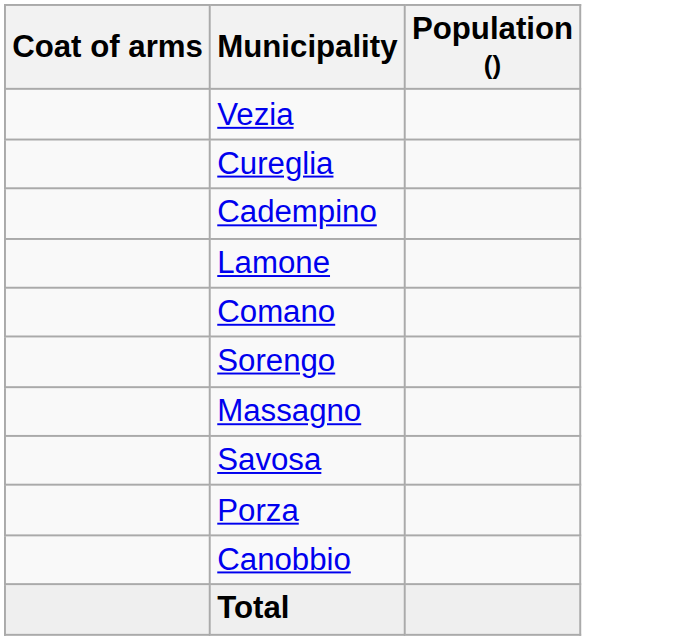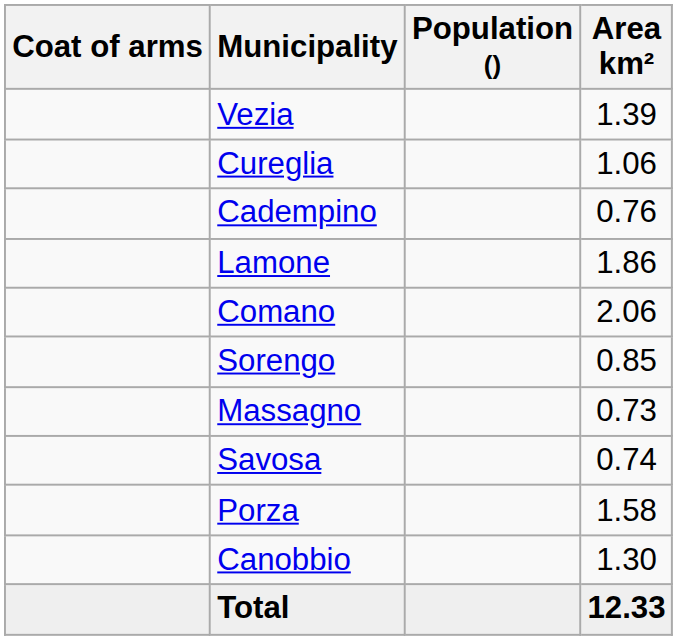 <table class="wikitable">
 <tr>
 <th>Coat of arms</th>
 <th>Municipality</th>
 <th>Population<br><small>()</small></th>
+<th>Area <br>km²</th>
 </tr>
 <tr>
 <td></td>
 <td><a href='#'>Vezia</a></td>
 <td align="center"></td>
+<td align="center">1.39</td>
 </tr>
 <tr>
 <td></td>
 <td><a href='#'>Cureglia</a></td>
 <td align="center"></td>
+<td align="center">1.06</td>
 </tr>
 <tr>
 <td></td>
 <td><a href='#'>Cadempino</a></td>
 <td align="center"></td>
+<td align="center">0.76</td>
 </tr>
 <tr>
 <td></td>
 <td><a href='#'>Lamone</a></td>
 <td align="center"></td>
+<td align="center">1.86</td>
 </tr>
 <tr>
 <td></td>
 <td><a href='#'>Comano</a></td>
 <td align="center"></td>
+<td align="center">2.06</td>
 </tr>
 <tr>
 <td></td>
 <td><a href='#'>Sorengo</a></td>
 <td align="center"></td>
+<td align="center">0.85</td>
 </tr>
 <tr>
 <td></td>
 <td><a href='#'>Massagno</a></td>
 <td align="center"></td>
+<td align="center">0.73</td>
 </tr>
 <tr>
 <td></td>
 <td><a href='#'>Savosa</a></td>
 <td align="center"></td>
+<td align="center">0.74</td>
 </tr>
 <tr>
 <td></td>
 <td><a href='#'>Porza</a></td>
 <td align="center"></td>
+<td align="center">1.58</td>
 </tr>
 <tr>
 <td></td>
 <td><a href='#'>Canobbio</a></td>
 <td align="center"></td>
+<td align="center">1.30</td>
 </tr>
 <tr>
 <td bgcolor="#EFEFEF"></td>
 <td bgcolor="#EFEFEF"><strong>Total</strong></td>
 <td bgcolor="#EFEFEF" align="center"></td>
+<td bgcolor="#EFEFEF" align="center"><strong>12.33</strong></td>
 </tr>
 </table>
